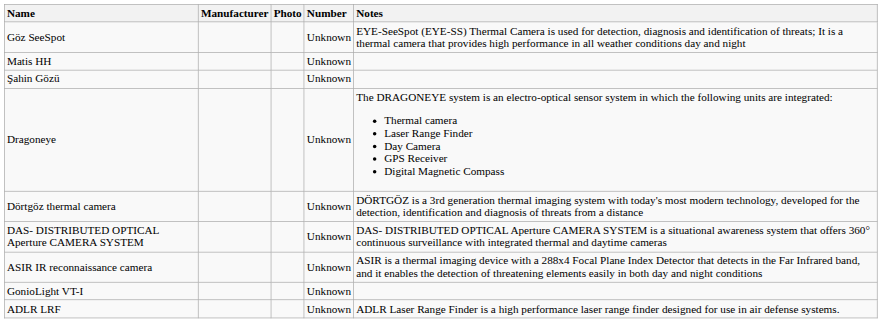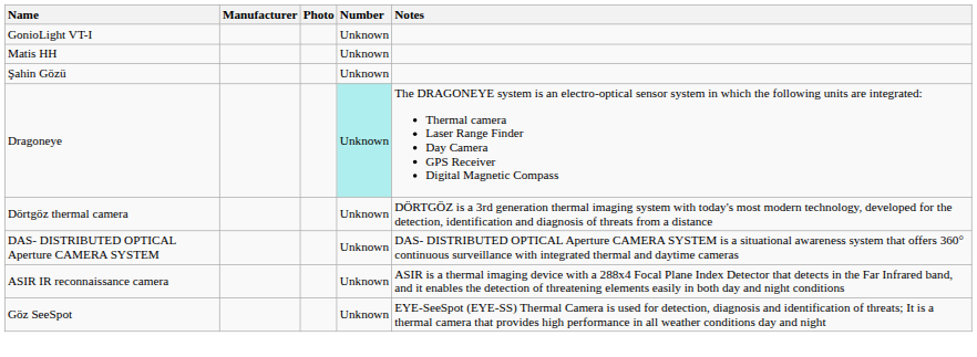 <table class="wikitable">
 <tr>
 <th style="text-align:left;">Name</th>
 <th style="text-align:left;">Manufacturer</th>
 <th style="text-align:left;">Photo</th>
 <th style="text-align:left;">Number</th>
 <th style="text-align:left;">Notes</th>
 </tr>
 <tr>
-<td>Göz SeeSpot</td>
+<td>GonioLight VT-I</td>
 <td></td>
 <td></td>
 <td>Unknown</td>
-<td>EYE-SeeSpot (EYE-SS) Thermal Camera is used for detection, diagnosis and identification of threats; It is a thermal camera that provides high performance in all weather conditions day and night</td>
+<td></td>
 </tr>
 <tr>
 <td>Matis HH</td>
 <td></td>
 <td></td>
 <td>Unknown</td>
 <td></td>
 </tr>
 <tr>
 <td>Şahin Gözü</td>
 <td></td>
 <td></td>
 <td>Unknown</td>
 <td></td>
 </tr>
 <tr>
 <td>Dragoneye</td>
 <td></td>
 <td></td>
-<td>Unknown</td>
+<td style="background: paleturquoise;">Unknown</td>
 <td>The DRAGONEYE system is an electro-optical sensor system in which the following units are integrated:<br><ul><li>Thermal camera</li><li>Laser Range Finder</li><li>Day Camera</li><li>GPS Receiver</li><li>Digital Magnetic Compass</li></ul></td>
 </tr>
 <tr>
 <td>Dörtgöz thermal camera</td>
 <td></td>
 <td></td>
 <td>Unknown</td>
 <td>DÖRTGÖZ is a 3rd generation thermal imaging system with today's most modern technology, developed for the detection, identification and diagnosis of threats from a distance</td>
 </tr>
 <tr>
 <td>DAS- DISTRIBUTED OPTICAL Aperture CAMERA SYSTEM</td>
 <td></td>
 <td></td>
 <td>Unknown</td>
 <td>DAS- DISTRIBUTED OPTICAL Aperture CAMERA SYSTEM is a situational awareness system that offers 360° continuous surveillance with integrated thermal and daytime cameras</td>
 </tr>
 <tr>
 <td>ASIR IR reconnaissance camera</td>
 <td></td>
 <td></td>
 <td>Unknown</td>
 <td>ASIR is a thermal imaging device with a 288x4 Focal Plane Index Detector that detects in the Far Infrared band, and it enables the detection of threatening elements easily in both day and night conditions</td>
 </tr>
 <tr>
-<td>GonioLight VT-I</td>
+<td>Göz SeeSpot</td>
 <td></td>
 <td></td>
 <td>Unknown</td>
-<td></td>
-</tr>
-<tr>
-<td>ADLR LRF</td>
-<td></td>
-<td></td>
-<td>Unknown</td>
-<td>ADLR Laser Range Finder is a high performance laser range finder designed for use in air defense systems.</td>
+<td>EYE-SeeSpot (EYE-SS) Thermal Camera is used for detection, diagnosis and identification of threats; It is a thermal camera that provides high performance in all weather conditions day and night</td>
 </tr>
 </table>
